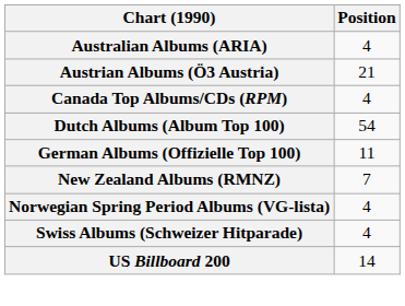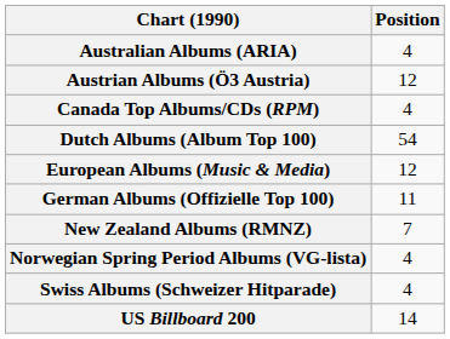 <table class="wikitable sortable plainrowheaders" style="text-align:center">
 <tr>
 <th scope="col">Chart (1990)</th>
 <th scope="col">Position</th>
 </tr>
 <tr>
 <th scope="row">Australian Albums (ARIA)</th>
 <td>4</td>
 </tr>
 <tr>
 <th scope="row">Austrian Albums (Ö3 Austria)</th>
-<td>21</td>
+<td>12</td>
 </tr>
 <tr>
 <th scope="row">Canada Top Albums/CDs (<em>RPM</em>)</th>
 <td>4</td>
 </tr>
 <tr>
 <th scope="row">Dutch Albums (Album Top 100)</th>
 <td>54</td>
+</tr>
+<tr>
+<th scope="row">European Albums (<em>Music & Media</em>)</th>
+<td>12</td>
 </tr>
 <tr>
 <th scope="row">German Albums (Offizielle Top 100)</th>
 <td>11</td>
 </tr>
 <tr>
 <th scope="row">New Zealand Albums (RMNZ)</th>
 <td>7</td>
 </tr>
 <tr>
 <th scope="row">Norwegian Spring Period Albums (VG-lista)</th>
 <td>4</td>
 </tr>
 <tr>
 <th scope="row">Swiss Albums (Schweizer Hitparade)</th>
 <td>4</td>
 </tr>
 <tr>
 <th scope="row">US <em>Billboard</em> 200</th>
 <td>14</td>
 </tr>
 </table>
